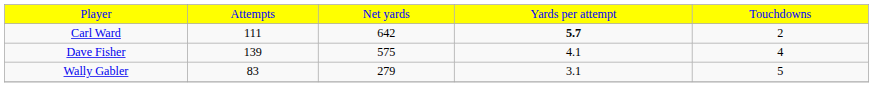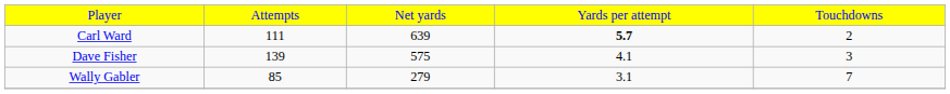 <table class="wikitable" width="90%">
 <tr align="center"  style="background:yellow;color:blue;">
 <td>Player</td>
 <td>Attempts</td>
 <td>Net yards</td>
 <td>Yards per attempt</td>
 <td>Touchdowns</td>
 </tr>
 <tr align="center" bgcolor="">
 <td><a href='#'>Carl Ward</a></td>
 <td>111</td>
-<td>642</td>
+<td>639</td>
 <td><strong>5.7</strong></td>
 <td>2</td>
 </tr>
 <tr align="center" bgcolor="">
 <td><a href='#'>Dave Fisher</a></td>
 <td>139</td>
 <td>575</td>
 <td>4.1</td>
-<td>4</td>
+<td>3</td>
 </tr>
 <tr align="center" bgcolor="">
 <td><a href='#'>Wally Gabler</a></td>
-<td>83</td>
+<td>85</td>
 <td>279</td>
 <td>3.1</td>
-<td>5</td>
+<td>7</td>
 </tr>
 <tr>
 </tr>
 </table>
